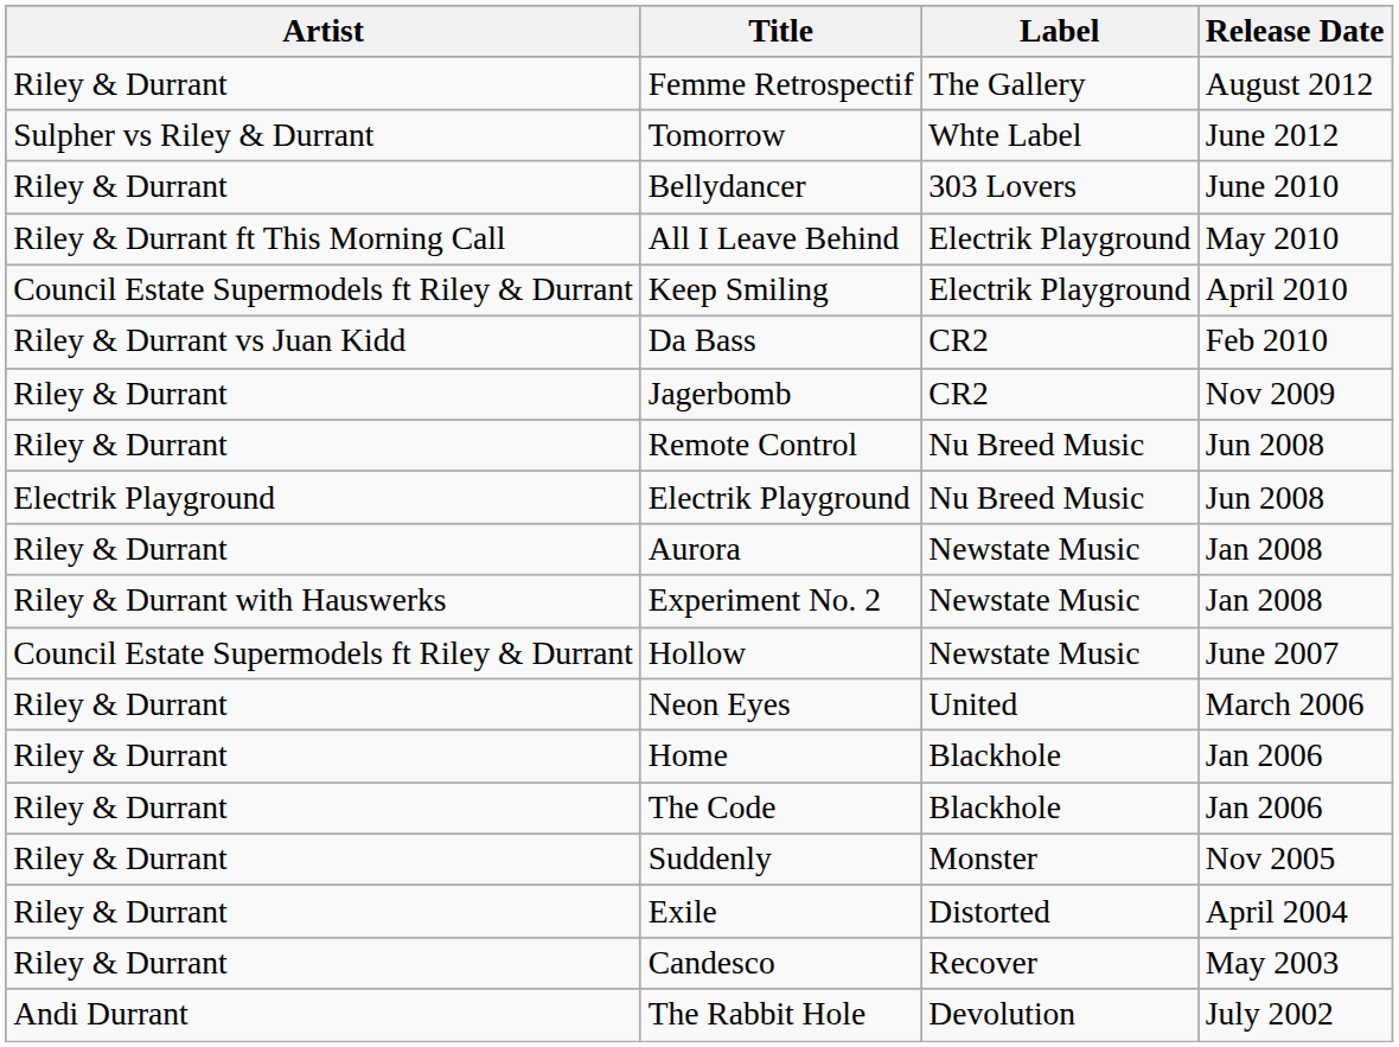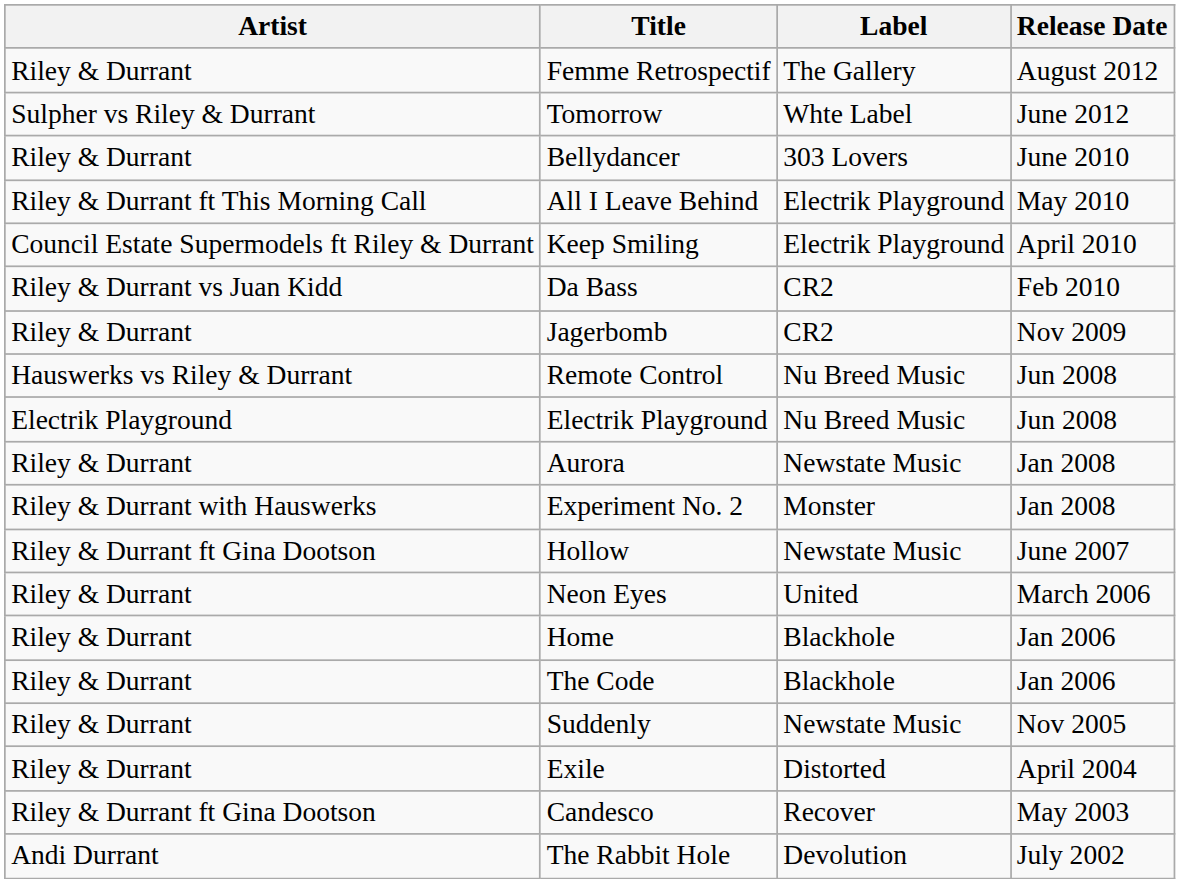 <table class="wikitable">
 <tr>
 <th>Artist</th>
 <th>Title</th>
 <th>Label</th>
 <th>Release Date</th>
 </tr>
 <tr>
 <td>Riley & Durrant</td>
 <td>Femme Retrospectif</td>
 <td>The Gallery</td>
 <td>August 2012</td>
 </tr>
 <tr>
 <td>Sulpher vs Riley & Durrant</td>
 <td>Tomorrow</td>
 <td>Whte Label</td>
 <td>June 2012</td>
 </tr>
 <tr>
 <td>Riley & Durrant</td>
 <td>Bellydancer</td>
 <td>303 Lovers</td>
 <td>June 2010</td>
 </tr>
 <tr>
 <td>Riley & Durrant ft This Morning Call</td>
 <td>All I Leave Behind</td>
 <td>Electrik Playground</td>
 <td>May 2010</td>
 </tr>
 <tr>
 <td>Council Estate Supermodels ft Riley & Durrant</td>
 <td>Keep Smiling</td>
 <td>Electrik Playground</td>
 <td>April 2010</td>
 </tr>
 <tr>
 <td>Riley & Durrant vs Juan Kidd</td>
 <td>Da Bass</td>
 <td>CR2</td>
 <td>Feb 2010</td>
 </tr>
 <tr>
 <td>Riley & Durrant</td>
 <td>Jagerbomb</td>
 <td>CR2</td>
 <td>Nov 2009</td>
 </tr>
 <tr>
-<td>Riley & Durrant</td>
+<td>Hauswerks vs Riley & Durrant</td>
 <td>Remote Control</td>
 <td>Nu Breed Music</td>
 <td>Jun 2008</td>
 </tr>
 <tr>
 <td>Electrik Playground</td>
 <td>Electrik Playground</td>
 <td>Nu Breed Music</td>
 <td>Jun 2008</td>
 </tr>
 <tr>
 <td>Riley & Durrant</td>
 <td>Aurora</td>
 <td>Newstate Music</td>
 <td>Jan 2008</td>
 </tr>
 <tr>
 <td>Riley & Durrant with Hauswerks</td>
 <td>Experiment No. 2</td>
-<td>Newstate Music</td>
+<td>Monster</td>
 <td>Jan 2008</td>
 </tr>
 <tr>
-<td>Council Estate Supermodels ft Riley & Durrant</td>
+<td>Riley & Durrant ft Gina Dootson</td>
 <td>Hollow</td>
 <td>Newstate Music</td>
 <td>June 2007</td>
 </tr>
 <tr>
 <td>Riley & Durrant</td>
 <td>Neon Eyes</td>
 <td>United</td>
 <td>March 2006</td>
 </tr>
 <tr>
 <td>Riley & Durrant</td>
 <td>Home</td>
 <td>Blackhole</td>
 <td>Jan 2006</td>
 </tr>
 <tr>
 <td>Riley & Durrant</td>
 <td>The Code</td>
 <td>Blackhole</td>
 <td>Jan 2006</td>
 </tr>
 <tr>
 <td>Riley & Durrant</td>
 <td>Suddenly</td>
-<td>Monster</td>
+<td>Newstate Music</td>
 <td>Nov 2005</td>
 </tr>
 <tr>
 <td>Riley & Durrant</td>
 <td>Exile</td>
 <td>Distorted</td>
 <td>April 2004</td>
 </tr>
 <tr>
-<td>Riley & Durrant</td>
+<td>Riley & Durrant ft Gina Dootson</td>
 <td>Candesco</td>
 <td>Recover</td>
 <td>May 2003</td>
 </tr>
 <tr>
 <td>Andi Durrant</td>
 <td>The Rabbit Hole</td>
 <td>Devolution</td>
 <td>July 2002</td>
 </tr>
 </table>
